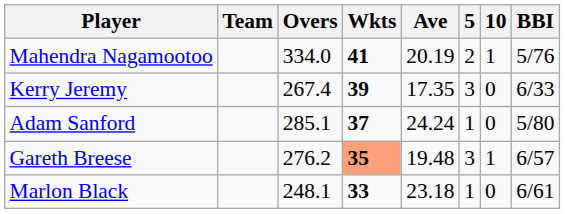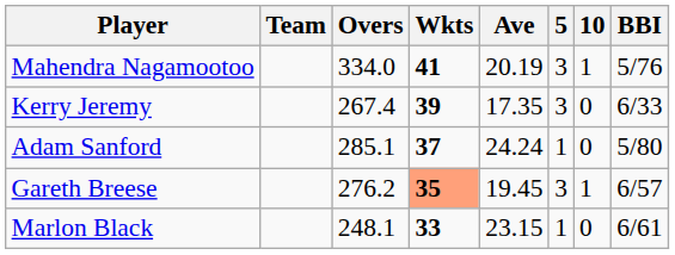 <table class="wikitable">
 <tr>
 <th>Player</th>
 <th>Team</th>
 <th>Overs</th>
 <th>Wkts</th>
 <th>Ave</th>
 <th>5</th>
 <th>10</th>
 <th>BBI</th>
 </tr>
 <tr>
 <td><a href='#'>Mahendra Nagamootoo</a></td>
 <td></td>
 <td>334.0</td>
 <td><strong>41</strong></td>
 <td>20.19</td>
-<td>2</td>
+<td>3</td>
 <td>1</td>
 <td>5/76</td>
 </tr>
 <tr>
 <td><a href='#'>Kerry Jeremy</a></td>
 <td></td>
 <td>267.4</td>
 <td><strong>39</strong></td>
 <td>17.35</td>
 <td>3</td>
 <td>0</td>
 <td>6/33</td>
 </tr>
 <tr>
 <td><a href='#'>Adam Sanford</a></td>
 <td></td>
 <td>285.1</td>
 <td><strong>37</strong></td>
 <td>24.24</td>
 <td>1</td>
 <td>0</td>
 <td>5/80</td>
 </tr>
 <tr>
 <td><a href='#'>Gareth Breese</a></td>
 <td></td>
 <td>276.2</td>
 <td style="background: lightsalmon;"><strong>35</strong></td>
-<td>19.48</td>
+<td>19.45</td>
 <td>3</td>
 <td>1</td>
 <td>6/57</td>
 </tr>
 <tr>
 <td><a href='#'>Marlon Black</a></td>
 <td></td>
 <td>248.1</td>
 <td><strong>33</strong></td>
-<td>23.18</td>
+<td>23.15</td>
 <td>1</td>
 <td>0</td>
 <td>6/61</td>
 </tr>
 </table>
